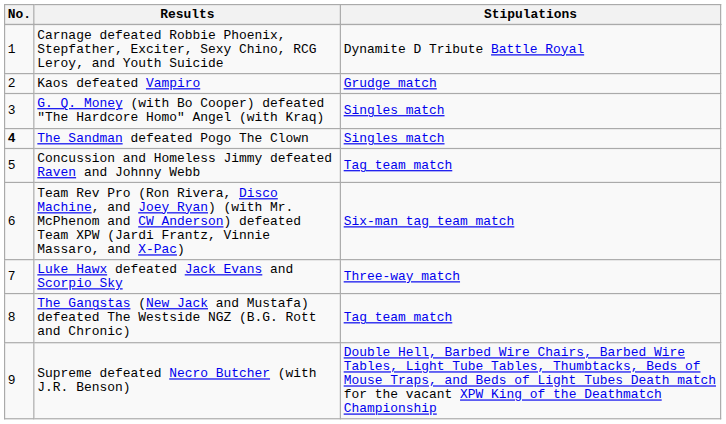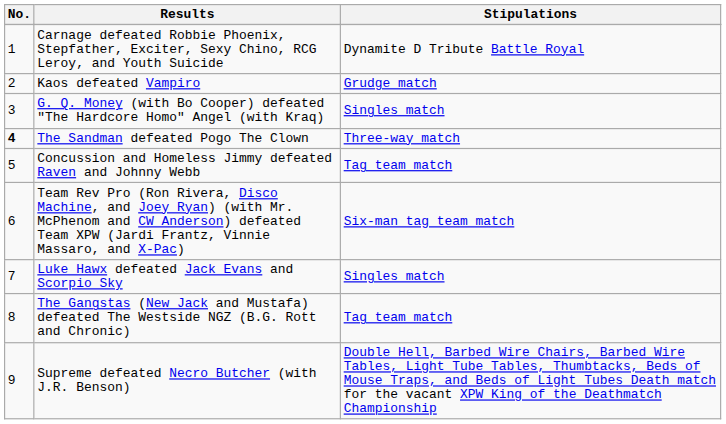 <table style="font-size: 85%" class="wikitable sortable">
 <tr>
 <th><strong>No.</strong></th>
 <th><strong>Results</strong></th>
 <th><strong>Stipulations</strong></th>
 </tr>
 <tr>
 </tr>
 <tr>
 <td>1</td>
 <td>Carnage defeated Robbie Phoenix, Stepfather, Exciter, Sexy Chino, RCG Leroy, and Youth Suicide</td>
 <td>Dynamite D Tribute <a href='#'>Battle Royal</a></td>
 </tr>
 <tr>
 <td>2</td>
 <td>Kaos defeated <a href='#'>Vampiro</a></td>
 <td><a href='#'>Grudge match</a></td>
 </tr>
 <tr>
 <td>3</td>
 <td><a href='#'>G. Q. Money</a> (with Bo Cooper) defeated "The Hardcore Homo" Angel (with Kraq)</td>
 <td><a href='#'>Singles match</a></td>
 </tr>
 <tr>
 <td><strong>4</strong></td>
 <td><a href='#'>The Sandman</a> defeated Pogo The Clown</td>
-<td><a href='#'>Singles match</a></td>
+<td><a href='#'>Three-way match</a></td>
 </tr>
 <tr>
 <td>5</td>
 <td>Concussion and Homeless Jimmy defeated <a href='#'>Raven</a> and Johnny Webb</td>
 <td><a href='#'>Tag team match</a><br></td>
 </tr>
 <tr>
 <td>6</td>
 <td>Team Rev Pro (Ron Rivera, <a href='#'>Disco Machine</a>, and <a href='#'>Joey Ryan</a>) (with Mr. McPhenom and <a href='#'>CW Anderson</a>) defeated Team XPW (Jardi Frantz, Vinnie Massaro, and <a href='#'>X-Pac</a>)</td>
 <td><a href='#'>Six-man tag team match</a></td>
 </tr>
 <tr>
 <td>7</td>
 <td><a href='#'>Luke Hawx</a> defeated <a href='#'>Jack Evans</a> and <a href='#'>Scorpio Sky</a></td>
-<td><a href='#'>Three-way match</a></td>
+<td><a href='#'>Singles match</a></td>
 </tr>
 <tr>
 <td>8</td>
 <td><a href='#'>The Gangstas</a> (<a href='#'>New Jack</a> and Mustafa) defeated The Westside NGZ (B.G. Rott and Chronic)</td>
 <td><a href='#'>Tag team match</a></td>
 </tr>
 <tr>
 <td>9</td>
 <td>Supreme defeated <a href='#'>Necro Butcher</a> (with J.R. Benson)</td>
 <td><a href='#'>Double Hell, Barbed Wire Chairs, Barbed Wire Tables, Light Tube Tables, Thumbtacks, Beds of Mouse Traps, and Beds of Light Tubes Death match</a> for the vacant <a href='#'>XPW King of the Deathmatch Championship</a></td>
 </tr>
 </table>
